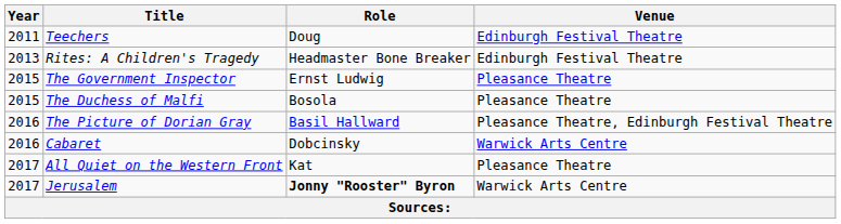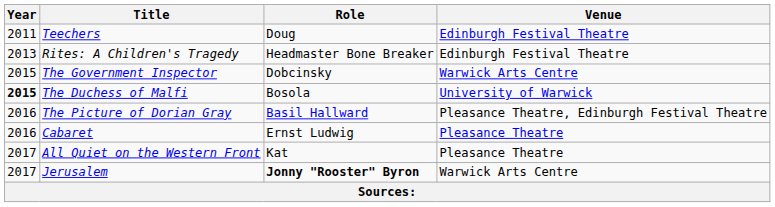 <table class="wikitable">
 <tr>
 <th>Year</th>
 <th>Title</th>
 <th>Role</th>
 <th>Venue</th>
 </tr>
 <tr>
 <td>2011</td>
 <td><em><a href='#'>Teechers</a></em></td>
 <td>Doug</td>
 <td><a href='#'>Edinburgh Festival Theatre</a></td>
 </tr>
 <tr>
 <td>2013</td>
 <td><em>Rites: A Children's Tragedy</em></td>
 <td>Headmaster Bone Breaker</td>
 <td>Edinburgh Festival Theatre</td>
 </tr>
 <tr>
 <td>2015</td>
 <td><em><a href='#'>The Government Inspector</a></em></td>
-<td>Ernst Ludwig</td>
-<td><a href='#'>Pleasance Theatre</a></td>
+<td>Dobcinsky</td>
+<td><a href='#'>Warwick Arts Centre</a></td>
 </tr>
 <tr>
-<td>2015</td>
+<td><strong>2015</strong></td>
 <td><em><a href='#'>The Duchess of Malfi</a></em></td>
 <td>Bosola</td>
-<td>Pleasance Theatre</td>
+<td><a href='#'>University of Warwick</a></td>
 </tr>
 <tr>
 <td>2016</td>
 <td><em><a href='#'>The Picture of Dorian Gray</a></em></td>
 <td><a href='#'>Basil Hallward</a></td>
 <td>Pleasance Theatre, Edinburgh Festival Theatre</td>
 </tr>
 <tr>
 <td>2016</td>
 <td><em><a href='#'>Cabaret</a></em></td>
-<td>Dobcinsky</td>
-<td><a href='#'>Warwick Arts Centre</a></td>
+<td>Ernst Ludwig</td>
+<td><a href='#'>Pleasance Theatre</a></td>
 </tr>
 <tr>
 <td>2017</td>
 <td><em><a href='#'>All Quiet on the Western Front</a></em></td>
 <td>Kat</td>
 <td>Pleasance Theatre</td>
 </tr>
 <tr>
 <td>2017</td>
 <td><em><a href='#'>Jerusalem</a></em></td>
 <td><strong>Jonny "Rooster" Byron</strong></td>
 <td>Warwick Arts Centre</td>
 </tr>
 <tr>
 <th colspan="4"><strong>Sources</strong>: </th>
 </tr>
 </table>
